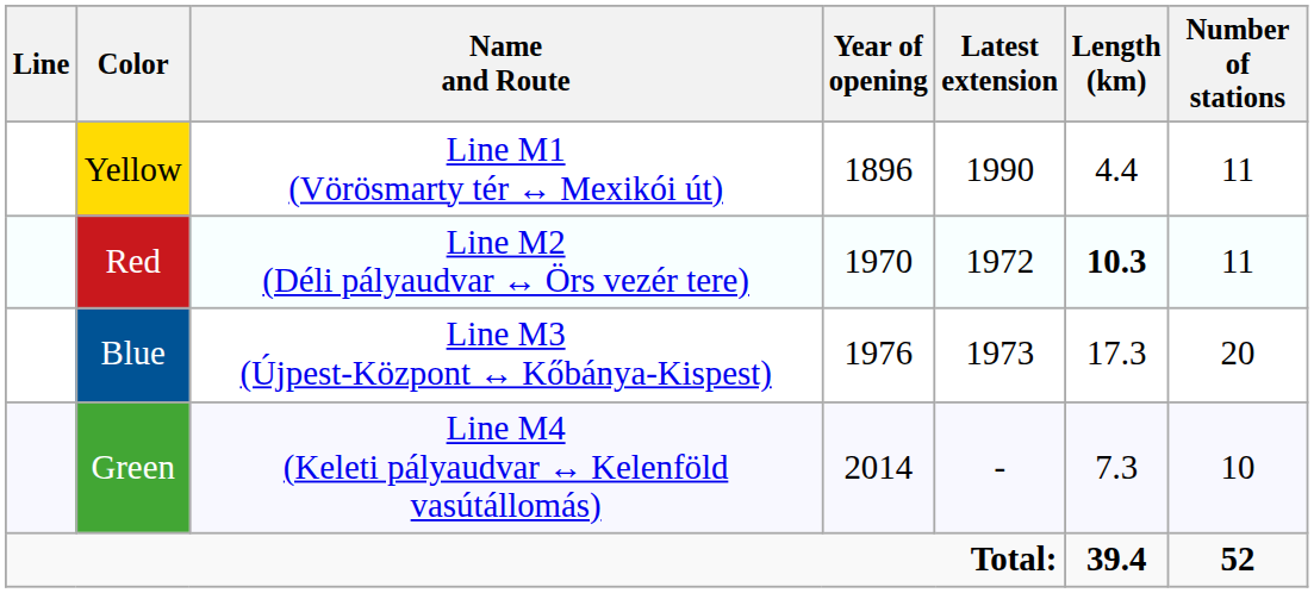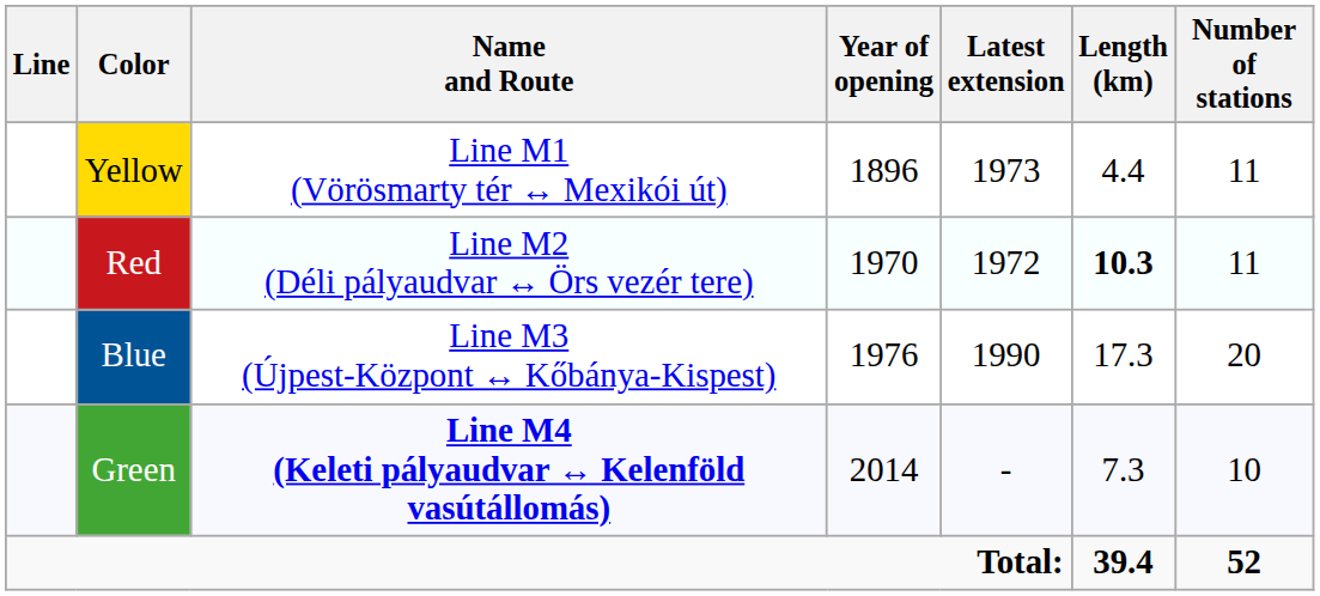 <table class=wikitable style="text-align: center">
 <tr style="font-size:85%">
 <th>Line</th>
 <th>Color</th>
 <th>Name<br>and Route</th>
 <th>Year of<br>opening</th>
 <th>Latest<br>extension</th>
 <th>Length<br>(km)</th>
 <th>Number<br>of stations</th>
 </tr>
 <tr bgcolor="#FFFFFF">
 <td></td>
 <td style="color: black; background-color: #ffdb03">Yellow</td>
 <td><a href='#'>Line M1<br>(Vörösmarty tér ↔ Mexikói út)</a></td>
 <td>1896</td>
-<td>1990</td>
+<td>1973</td>
 <td>4.4</td>
 <td align=center>11</td>
 </tr>
 <tr bgcolor="#F8FFFF">
 <td></td>
 <td style="color: white; background-color: #c9181d">Red</td>
 <td><a href='#'>Line M2<br>(Déli pályaudvar ↔ Örs vezér tere)</a></td>
 <td>1970</td>
 <td>1972</td>
 <td><strong>10.3</strong></td>
 <td align=center>11</td>
 </tr>
 <tr bgcolor="#FFFFFF">
 <td></td>
 <td style="color: white; background-color: #005395">Blue</td>
 <td><a href='#'>Line M3<br>(Újpest-Központ ↔ Kőbánya-Kispest)</a></td>
 <td>1976</td>
-<td>1973</td>
+<td>1990</td>
 <td>17.3</td>
 <td align=center>20</td>
 </tr>
 <tr bgcolor="#F8F8FF">
 <td></td>
 <td style="color: white; background-color: #42a634">Green</td>
-<td><a href='#'>Line M4<br>(Keleti pályaudvar ↔ Kelenföld vasútállomás)</a></td>
+<td><strong><a href='#'>Line M4<br>(Keleti pályaudvar ↔ Kelenföld vasútállomás)</a></strong></td>
 <td>2014</td>
 <td>-</td>
 <td>7.3</td>
 <td align=center>10</td>
 </tr>
 <tr>
 <td colspan=5 style="text-align: right;"><strong>Total:</strong></td>
 <td><strong>39.4</strong></td>
 <td align=center><strong>52</strong></td>
 </tr>
 </table>
